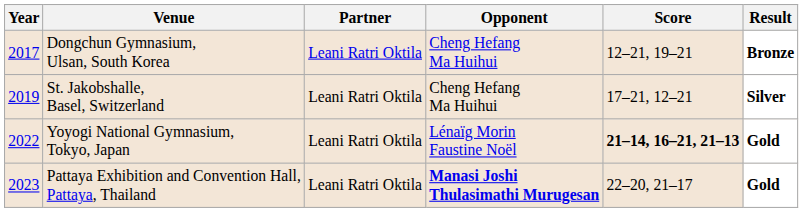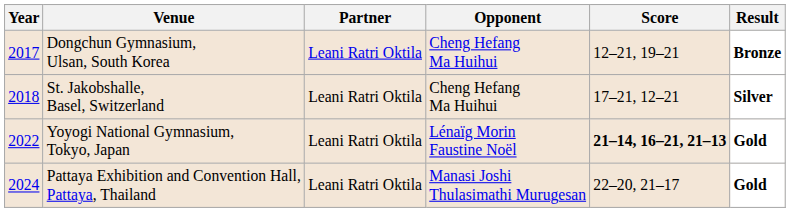 <table class="sortable wikitable" style="font-size: 95%;">
 <tr>
 <th>Year</th>
 <th>Venue</th>
 <th>Partner</th>
 <th>Opponent</th>
 <th>Score</th>
 <th>Result</th>
 </tr>
 <tr style="background:#F3E6D7">
 <td align="center"><a href='#'>2017</a></td>
 <td align="left">Dongchun Gymnasium,<br>Ulsan, South Korea</td>
 <td align="left"> <a href='#'>Leani Ratri Oktila</a></td>
 <td align="left"> <a href='#'>Cheng Hefang</a><br> <a href='#'>Ma Huihui</a></td>
 <td align="left">12–21, 19–21</td>
 <td style="text-align:left; background:white"> <strong>Bronze</strong></td>
 </tr>
 <tr style="background:#F3E6D7">
-<td align="center"><a href='#'>2019</a></td>
+<td align="center"><a href='#'>2018</a></td>
 <td align="left">St. Jakobshalle,<br>Basel, Switzerland</td>
 <td align="left"> Leani Ratri Oktila</td>
 <td align="left"> Cheng Hefang<br> Ma Huihui</td>
 <td align="left">17–21, 12–21</td>
 <td style="text-align:left; background:white"> <strong>Silver</strong></td>
 </tr>
 <tr style="background:#F3E6D7">
 <td align="center"><a href='#'>2022</a></td>
 <td align="left">Yoyogi National Gymnasium,<br>Tokyo, Japan</td>
 <td align="left"> Leani Ratri Oktila</td>
 <td align="left"> <a href='#'>Lénaïg Morin</a><br> <a href='#'>Faustine Noël</a></td>
 <td align="left"><strong>21–14, 16–21, 21–13</strong></td>
 <td style="text-align:left; background:white"> <strong>Gold</strong></td>
 </tr>
 <tr style="background:#F3E6D7">
-<td align="center"><a href='#'>2023</a></td>
+<td align="center"><a href='#'>2024</a></td>
 <td align="left">Pattaya Exhibition and Convention Hall,<br><a href='#'>Pattaya</a>, Thailand</td>
 <td align="left"> Leani Ratri Oktila</td>
-<td align="left"><strong> <a href='#'>Manasi Joshi</a><br>  <a href='#'>Thulasimathi Murugesan</a></strong></td>
+<td align="left"> <a href='#'>Manasi Joshi</a><br>  <a href='#'>Thulasimathi Murugesan</a></td>
 <td align="left">22–20, 21–17</td>
 <td style="text-align:left; background:white"> <strong>Gold</strong></td>
 </tr>
 </table>
